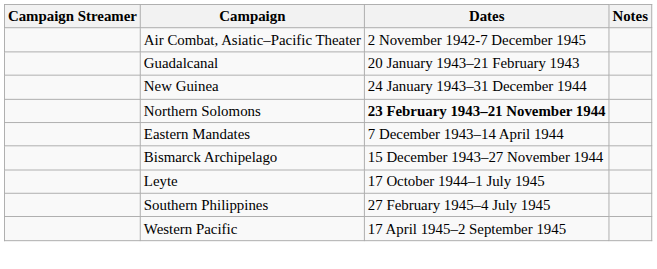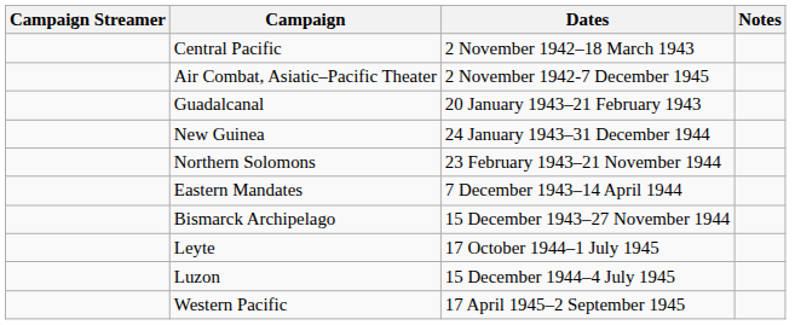 <table class="wikitable">
 <tr style="background:#efefef;">
 <th>Campaign Streamer</th>
 <th>Campaign</th>
 <th>Dates</th>
 <th>Notes</th>
+</tr>
+<tr>
+<td></td>
+<td>Central Pacific</td>
+<td>2 November 1942–18 March 1943</td>
+<td></td>
 </tr>
 <tr>
 <td></td>
 <td>Air Combat, Asiatic–Pacific Theater</td>
 <td>2 November 1942-7 December 1945</td>
 <td></td>
 </tr>
 <tr>
 <td></td>
 <td>Guadalcanal</td>
 <td>20 January 1943–21 February 1943</td>
 <td></td>
 </tr>
 <tr>
 <td></td>
 <td>New Guinea</td>
 <td>24 January 1943–31 December 1944</td>
 <td></td>
 </tr>
 <tr>
 <td></td>
 <td>Northern Solomons</td>
-<td><strong>23 February 1943–21 November 1944</strong></td>
+<td>23 February 1943–21 November 1944</td>
 <td></td>
 </tr>
 <tr>
 <td></td>
 <td>Eastern Mandates</td>
 <td>7 December 1943–14 April 1944</td>
 <td></td>
 </tr>
 <tr>
 <td></td>
 <td>Bismarck Archipelago</td>
 <td>15 December 1943–27 November 1944</td>
 <td></td>
 </tr>
 <tr>
 <td></td>
 <td>Leyte</td>
 <td>17 October 1944–1 July 1945</td>
 <td></td>
 </tr>
 <tr>
 <td></td>
-<td>Southern Philippines</td>
-<td>27 February 1945–4 July 1945</td>
+<td>Luzon</td>
+<td>15 December 1944–4 July 1945</td>
 <td></td>
 </tr>
 <tr>
 <td></td>
 <td>Western Pacific</td>
 <td>17 April 1945–2 September 1945</td>
 <td></td>
 </tr>
 </table>
